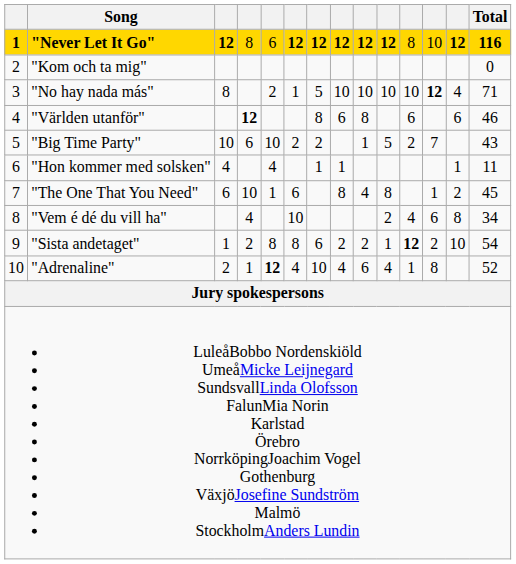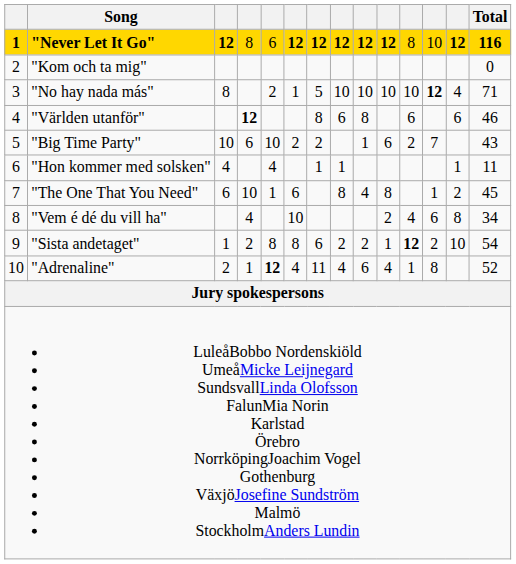 <table class="wikitable" style="margin: 1em auto 1em auto; text-align:center;">
 <tr>
 <th></th>
 <th>Song</th>
 <th></th>
 <th></th>
 <th></th>
 <th></th>
 <th></th>
 <th></th>
 <th></th>
 <th></th>
 <th></th>
 <th></th>
 <th></th>
 <th>Total</th>
 </tr>
 <tr style="background:gold;">
 <td><strong>1</strong></td>
 <td align="left"><strong>"Never Let It Go"</strong></td>
 <td><strong>12</strong></td>
 <td>8</td>
 <td>6</td>
 <td><strong>12</strong></td>
 <td><strong>12</strong></td>
 <td><strong>12</strong></td>
 <td><strong>12</strong></td>
 <td><strong>12</strong></td>
 <td>8</td>
 <td>10</td>
 <td><strong>12</strong></td>
 <td><strong>116</strong></td>
 </tr>
 <tr>
 <td>2</td>
 <td align="left">"Kom och ta mig"</td>
 <td></td>
 <td></td>
 <td></td>
 <td></td>
 <td></td>
 <td></td>
 <td></td>
 <td></td>
 <td></td>
 <td></td>
 <td></td>
 <td>0</td>
 </tr>
 <tr>
 <td>3</td>
 <td align="left">"No hay nada más"</td>
 <td>8</td>
 <td></td>
 <td>2</td>
 <td>1</td>
 <td>5</td>
 <td>10</td>
 <td>10</td>
 <td>10</td>
 <td>10</td>
 <td><strong>12</strong></td>
 <td>4</td>
 <td>71</td>
 </tr>
 <tr>
 <td>4</td>
 <td align="left">"Världen utanför"</td>
 <td></td>
 <td><strong>12</strong></td>
 <td></td>
 <td></td>
 <td>8</td>
 <td>6</td>
 <td>8</td>
 <td></td>
 <td>6</td>
 <td></td>
 <td>6</td>
 <td>46</td>
 </tr>
 <tr>
 <td>5</td>
 <td align="left">"Big Time Party"</td>
 <td>10</td>
 <td>6</td>
 <td>10</td>
 <td>2</td>
 <td>2</td>
 <td></td>
 <td>1</td>
-<td>5</td>
+<td>6</td>
 <td>2</td>
 <td>7</td>
 <td></td>
 <td>43</td>
 </tr>
 <tr>
 <td>6</td>
 <td align="left">"Hon kommer med solsken"</td>
 <td>4</td>
 <td></td>
 <td>4</td>
 <td></td>
 <td>1</td>
 <td>1</td>
 <td></td>
 <td></td>
 <td></td>
 <td></td>
 <td>1</td>
 <td>11</td>
 </tr>
 <tr>
 <td>7</td>
 <td align="left">"The One That You Need"</td>
 <td>6</td>
 <td>10</td>
 <td>1</td>
 <td>6</td>
 <td></td>
 <td>8</td>
 <td>4</td>
 <td>8</td>
 <td></td>
 <td>1</td>
 <td>2</td>
 <td>45</td>
 </tr>
 <tr>
 <td>8</td>
 <td align="left">"Vem é dé du vill ha"</td>
 <td></td>
 <td>4</td>
 <td></td>
 <td>10</td>
 <td></td>
 <td></td>
 <td></td>
 <td>2</td>
 <td>4</td>
 <td>6</td>
 <td>8</td>
 <td>34</td>
 </tr>
 <tr>
 <td>9</td>
 <td align="left">"Sista andetaget"</td>
 <td>1</td>
 <td>2</td>
 <td>8</td>
 <td>8</td>
 <td>6</td>
 <td>2</td>
 <td>2</td>
 <td>1</td>
 <td><strong>12</strong></td>
 <td>2</td>
 <td>10</td>
 <td>54</td>
 </tr>
 <tr>
 <td>10</td>
 <td align="left">"Adrenaline"</td>
 <td>2</td>
 <td>1</td>
 <td><strong>12</strong></td>
 <td>4</td>
-<td>10</td>
+<td>11</td>
 <td>4</td>
 <td>6</td>
 <td>4</td>
 <td>1</td>
 <td>8</td>
 <td></td>
 <td>52</td>
 </tr>
 <tr class="sortbottom">
 <th colspan="14">Jury spokespersons</th>
 </tr>
 <tr class="sortbottom">
 <td colspan="14"><br><ul><li>LuleåBobbo Nordenskiöld</li><li>Umeå<a href='#'>Micke Leijnegard</a></li><li>Sundsvall<a href='#'>Linda Olofsson</a></li><li>FalunMia Norin</li><li>Karlstad</li><li>Örebro</li><li>NorrköpingJoachim Vogel</li><li>Gothenburg</li><li>Växjö<a href='#'>Josefine Sundström</a></li><li>Malmö</li><li>Stockholm<a href='#'>Anders Lundin</a></li></ul></td>
 </tr>
 </table>
